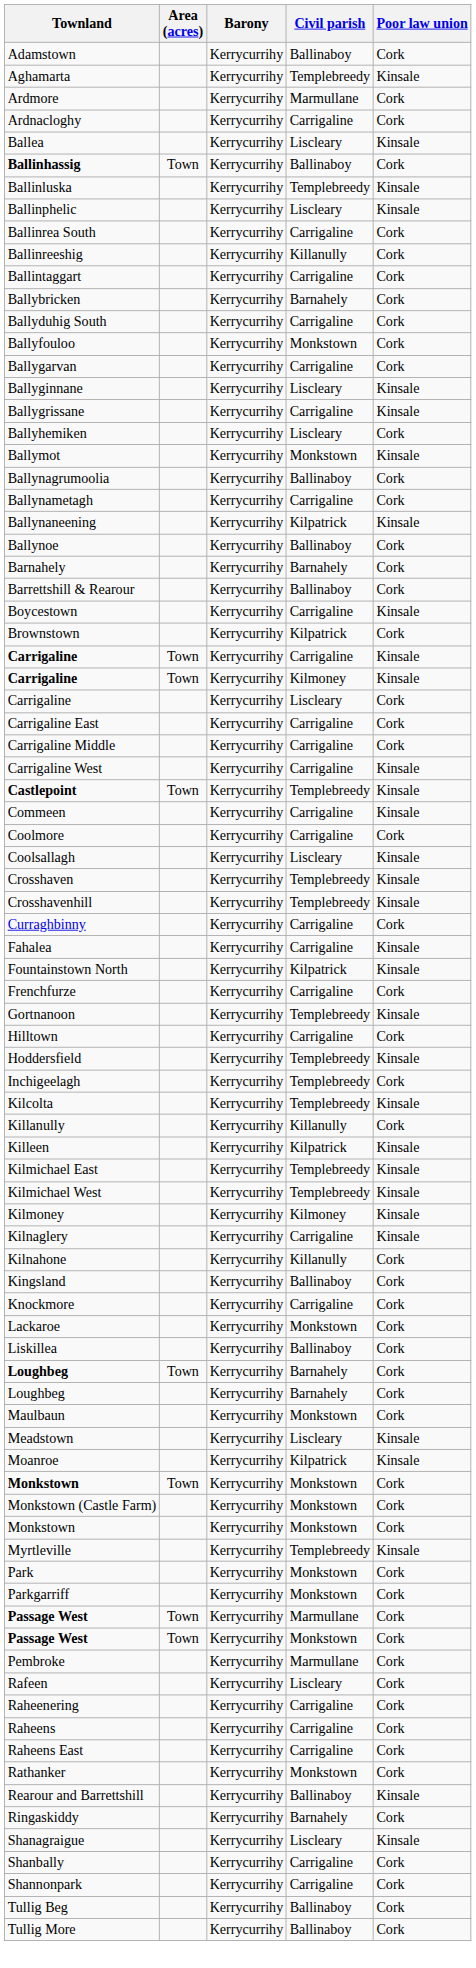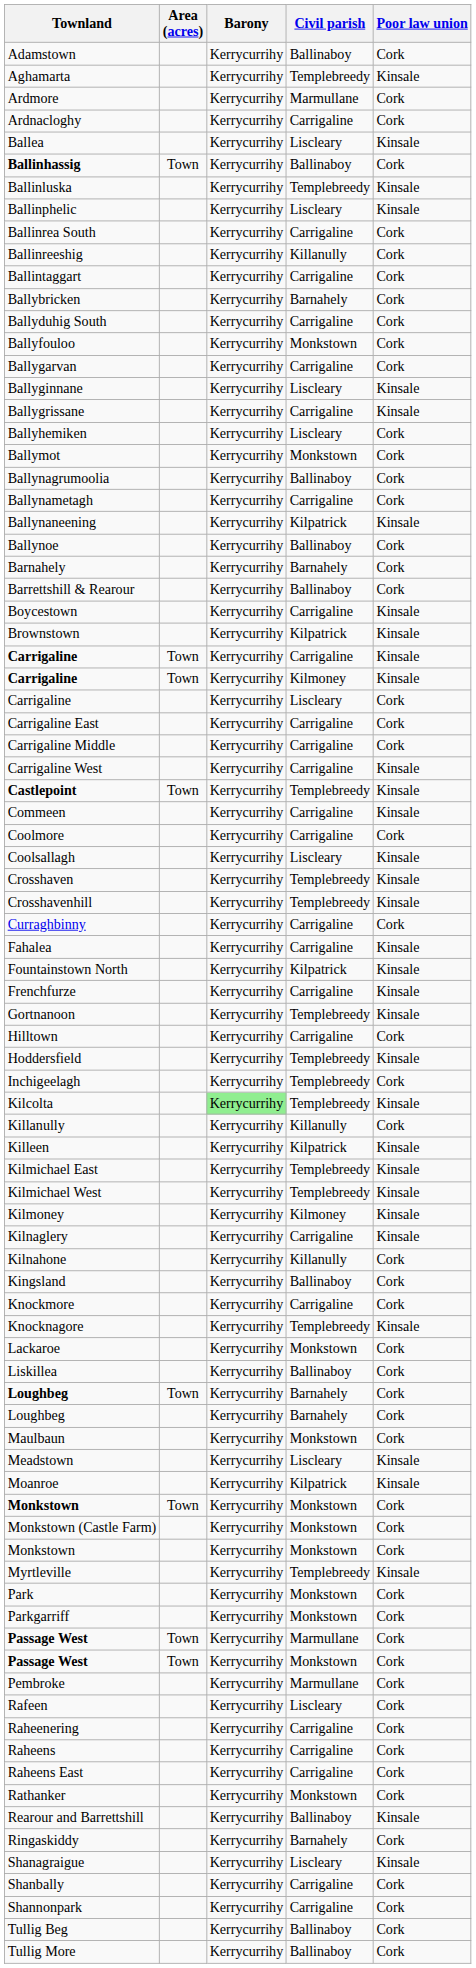 <table class="wikitable sortable" style="border:1px;">
 <tr>
 <th>Townland</th>
 <th>Area<br>(<a href='#'>acres</a>)</th>
 <th>Barony</th>
 <th><a href='#'>Civil parish</a></th>
 <th><a href='#'>Poor law union</a></th>
 </tr>
 <tr>
 <td>Adamstown</td>
 <td align="right"></td>
 <td>Kerrycurrihy</td>
 <td>Ballinaboy</td>
 <td>Cork</td>
 </tr>
 <tr>
 <td>Aghamarta</td>
 <td align="right"></td>
 <td>Kerrycurrihy</td>
 <td>Templebreedy</td>
 <td>Kinsale</td>
 </tr>
 <tr>
 <td>Ardmore</td>
 <td align="right"></td>
 <td>Kerrycurrihy</td>
 <td>Marmullane</td>
 <td>Cork</td>
 </tr>
 <tr>
 <td>Ardnacloghy</td>
 <td align="right"></td>
 <td>Kerrycurrihy</td>
 <td>Carrigaline</td>
 <td>Cork</td>
 </tr>
 <tr>
 <td>Ballea</td>
 <td align="right"></td>
 <td>Kerrycurrihy</td>
 <td>Liscleary</td>
 <td>Kinsale</td>
 </tr>
 <tr>
 <td><strong>Ballinhassig</strong></td>
 <td align="center"> Town</td>
 <td>Kerrycurrihy</td>
 <td>Ballinaboy</td>
 <td>Cork</td>
 </tr>
 <tr>
 <td>Ballinluska</td>
 <td align="right"></td>
 <td>Kerrycurrihy</td>
 <td>Templebreedy</td>
 <td>Kinsale</td>
 </tr>
 <tr>
 <td>Ballinphelic</td>
 <td align="right"></td>
 <td>Kerrycurrihy</td>
 <td>Liscleary</td>
 <td>Kinsale</td>
 </tr>
 <tr>
 <td>Ballinrea South</td>
 <td align="right"></td>
 <td>Kerrycurrihy</td>
 <td>Carrigaline</td>
 <td>Cork</td>
 </tr>
 <tr>
 <td>Ballinreeshig</td>
 <td align="right"></td>
 <td>Kerrycurrihy</td>
 <td>Killanully</td>
 <td>Cork</td>
 </tr>
 <tr>
 <td>Ballintaggart</td>
 <td align="right"></td>
 <td>Kerrycurrihy</td>
 <td>Carrigaline</td>
 <td>Cork</td>
 </tr>
 <tr>
 <td>Ballybricken</td>
 <td align="right"></td>
 <td>Kerrycurrihy</td>
 <td>Barnahely</td>
 <td>Cork</td>
 </tr>
 <tr>
 <td>Ballyduhig South</td>
 <td align="right"></td>
 <td>Kerrycurrihy</td>
 <td>Carrigaline</td>
 <td>Cork</td>
 </tr>
 <tr>
 <td>Ballyfouloo</td>
 <td align="right"></td>
 <td>Kerrycurrihy</td>
 <td>Monkstown</td>
 <td>Cork</td>
 </tr>
 <tr>
 <td>Ballygarvan</td>
 <td align="right"></td>
 <td>Kerrycurrihy</td>
 <td>Carrigaline</td>
 <td>Cork</td>
 </tr>
 <tr>
 <td>Ballyginnane</td>
 <td align="right"></td>
 <td>Kerrycurrihy</td>
 <td>Liscleary</td>
 <td>Kinsale</td>
 </tr>
 <tr>
 <td>Ballygrissane</td>
 <td align="right"></td>
 <td>Kerrycurrihy</td>
 <td>Carrigaline</td>
 <td>Kinsale</td>
 </tr>
 <tr>
 <td>Ballyhemiken</td>
 <td align="right"></td>
 <td>Kerrycurrihy</td>
 <td>Liscleary</td>
 <td>Cork</td>
 </tr>
 <tr>
 <td>Ballymot</td>
 <td align="right"></td>
 <td>Kerrycurrihy</td>
 <td>Monkstown</td>
-<td>Kinsale</td>
+<td>Cork</td>
 </tr>
 <tr>
 <td>Ballynagrumoolia</td>
 <td align="right"></td>
 <td>Kerrycurrihy</td>
 <td>Ballinaboy</td>
 <td>Cork</td>
 </tr>
 <tr>
 <td>Ballynametagh</td>
 <td align="right"></td>
 <td>Kerrycurrihy</td>
 <td>Carrigaline</td>
 <td>Cork</td>
 </tr>
 <tr>
 <td>Ballynaneening</td>
 <td align="right"></td>
 <td>Kerrycurrihy</td>
 <td>Kilpatrick</td>
 <td>Kinsale</td>
 </tr>
 <tr>
 <td>Ballynoe</td>
 <td align="right"></td>
 <td>Kerrycurrihy</td>
 <td>Ballinaboy</td>
 <td>Cork</td>
 </tr>
 <tr>
 <td>Barnahely</td>
 <td align="right"></td>
 <td>Kerrycurrihy</td>
 <td>Barnahely</td>
 <td>Cork</td>
 </tr>
 <tr>
 <td>Barrettshill & Rearour</td>
 <td align="right"></td>
 <td>Kerrycurrihy</td>
 <td>Ballinaboy</td>
 <td>Cork</td>
 </tr>
 <tr>
 <td>Boycestown</td>
 <td align="right"></td>
 <td>Kerrycurrihy</td>
 <td>Carrigaline</td>
 <td>Kinsale</td>
 </tr>
 <tr>
 <td>Brownstown</td>
 <td align="right"></td>
 <td>Kerrycurrihy</td>
 <td>Kilpatrick</td>
-<td>Cork</td>
+<td>Kinsale</td>
 </tr>
 <tr>
 <td><strong>Carrigaline</strong></td>
 <td align="center"> Town</td>
 <td>Kerrycurrihy</td>
 <td>Carrigaline</td>
 <td>Kinsale</td>
 </tr>
 <tr>
 <td><strong>Carrigaline</strong></td>
 <td align="center"> Town</td>
 <td>Kerrycurrihy</td>
 <td>Kilmoney</td>
 <td>Kinsale</td>
 </tr>
 <tr>
 <td>Carrigaline</td>
 <td align="right"></td>
 <td>Kerrycurrihy</td>
 <td>Liscleary</td>
 <td>Cork</td>
 </tr>
 <tr>
 <td>Carrigaline East</td>
 <td align="right"></td>
 <td>Kerrycurrihy</td>
 <td>Carrigaline</td>
 <td>Cork</td>
 </tr>
 <tr>
 <td>Carrigaline Middle</td>
 <td align="right"></td>
 <td>Kerrycurrihy</td>
 <td>Carrigaline</td>
 <td>Cork</td>
 </tr>
 <tr>
 <td>Carrigaline West</td>
 <td align="right"></td>
 <td>Kerrycurrihy</td>
 <td>Carrigaline</td>
 <td>Kinsale</td>
 </tr>
 <tr>
 <td><strong>Castlepoint</strong></td>
 <td align="center"> Town</td>
 <td>Kerrycurrihy</td>
 <td>Templebreedy</td>
 <td>Kinsale</td>
 </tr>
 <tr>
 <td>Commeen</td>
 <td align="right"></td>
 <td>Kerrycurrihy</td>
 <td>Carrigaline</td>
 <td>Kinsale</td>
 </tr>
 <tr>
 <td>Coolmore</td>
 <td align="right"></td>
 <td>Kerrycurrihy</td>
 <td>Carrigaline</td>
 <td>Cork</td>
 </tr>
 <tr>
 <td>Coolsallagh</td>
 <td align="right"></td>
 <td>Kerrycurrihy</td>
 <td>Liscleary</td>
 <td>Kinsale</td>
 </tr>
 <tr>
 <td>Crosshaven</td>
 <td align="right"></td>
 <td>Kerrycurrihy</td>
 <td>Templebreedy</td>
 <td>Kinsale</td>
 </tr>
 <tr>
 <td>Crosshavenhill</td>
 <td align="right"></td>
 <td>Kerrycurrihy</td>
 <td>Templebreedy</td>
 <td>Kinsale</td>
 </tr>
 <tr>
 <td><a href='#'>Curraghbinny</a></td>
 <td align="right"></td>
 <td>Kerrycurrihy</td>
 <td>Carrigaline</td>
 <td>Cork</td>
 </tr>
 <tr>
 <td>Fahalea</td>
 <td align="right"></td>
 <td>Kerrycurrihy</td>
 <td>Carrigaline</td>
 <td>Kinsale</td>
 </tr>
 <tr>
 <td>Fountainstown North</td>
 <td align="right"></td>
 <td>Kerrycurrihy</td>
 <td>Kilpatrick</td>
 <td>Kinsale</td>
 </tr>
 <tr>
 <td>Frenchfurze</td>
 <td align="right"></td>
 <td>Kerrycurrihy</td>
 <td>Carrigaline</td>
-<td>Cork</td>
+<td>Kinsale</td>
 </tr>
 <tr>
 <td>Gortnanoon</td>
 <td align="right"></td>
 <td>Kerrycurrihy</td>
 <td>Templebreedy</td>
 <td>Kinsale</td>
 </tr>
 <tr>
 <td>Hilltown</td>
 <td align="right"></td>
 <td>Kerrycurrihy</td>
 <td>Carrigaline</td>
 <td>Cork</td>
 </tr>
 <tr>
 <td>Hoddersfield</td>
 <td align="right"></td>
 <td>Kerrycurrihy</td>
 <td>Templebreedy</td>
 <td>Kinsale</td>
 </tr>
 <tr>
 <td>Inchigeelagh</td>
 <td align="right"></td>
 <td>Kerrycurrihy</td>
 <td>Templebreedy</td>
 <td>Cork</td>
 </tr>
 <tr>
 <td>Kilcolta</td>
 <td align="right"></td>
-<td>Kerrycurrihy</td>
+<td style="background: lightgreen;">Kerrycurrihy</td>
 <td>Templebreedy</td>
 <td>Kinsale</td>
 </tr>
 <tr>
 <td>Killanully</td>
 <td align="right"></td>
 <td>Kerrycurrihy</td>
 <td>Killanully</td>
 <td>Cork</td>
 </tr>
 <tr>
 <td>Killeen</td>
 <td align="right"></td>
 <td>Kerrycurrihy</td>
 <td>Kilpatrick</td>
 <td>Kinsale</td>
 </tr>
 <tr>
 <td>Kilmichael East</td>
 <td align="right"></td>
 <td>Kerrycurrihy</td>
 <td>Templebreedy</td>
 <td>Kinsale</td>
 </tr>
 <tr>
 <td>Kilmichael West</td>
 <td align="right"></td>
 <td>Kerrycurrihy</td>
 <td>Templebreedy</td>
 <td>Kinsale</td>
 </tr>
 <tr>
 <td>Kilmoney</td>
 <td align="right"></td>
 <td>Kerrycurrihy</td>
 <td>Kilmoney</td>
 <td>Kinsale</td>
 </tr>
 <tr>
 <td>Kilnaglery</td>
 <td align="right"></td>
 <td>Kerrycurrihy</td>
 <td>Carrigaline</td>
 <td>Kinsale</td>
 </tr>
 <tr>
 <td>Kilnahone</td>
 <td align="right"></td>
 <td>Kerrycurrihy</td>
 <td>Killanully</td>
 <td>Cork</td>
 </tr>
 <tr>
 <td>Kingsland</td>
 <td align="right"></td>
 <td>Kerrycurrihy</td>
 <td>Ballinaboy</td>
 <td>Cork</td>
 </tr>
 <tr>
 <td>Knockmore</td>
 <td align="right"></td>
 <td>Kerrycurrihy</td>
 <td>Carrigaline</td>
 <td>Cork</td>
+</tr>
+<tr>
+<td>Knocknagore</td>
+<td align="right"></td>
+<td>Kerrycurrihy</td>
+<td>Templebreedy</td>
+<td>Kinsale</td>
 </tr>
 <tr>
 <td>Lackaroe</td>
 <td align="right"></td>
 <td>Kerrycurrihy</td>
 <td>Monkstown</td>
 <td>Cork</td>
 </tr>
 <tr>
 <td>Liskillea</td>
 <td align="right"></td>
 <td>Kerrycurrihy</td>
 <td>Ballinaboy</td>
 <td>Cork</td>
 </tr>
 <tr>
 <td><strong>Loughbeg</strong></td>
 <td align="center"> Town</td>
 <td>Kerrycurrihy</td>
 <td>Barnahely</td>
 <td>Cork</td>
 </tr>
 <tr>
 <td>Loughbeg</td>
 <td align="right"></td>
 <td>Kerrycurrihy</td>
 <td>Barnahely</td>
 <td>Cork</td>
 </tr>
 <tr>
 <td>Maulbaun</td>
 <td align="right"></td>
 <td>Kerrycurrihy</td>
 <td>Monkstown</td>
 <td>Cork</td>
 </tr>
 <tr>
 <td>Meadstown</td>
 <td align="right"></td>
 <td>Kerrycurrihy</td>
 <td>Liscleary</td>
 <td>Kinsale</td>
 </tr>
 <tr>
 <td>Moanroe</td>
 <td align="right"></td>
 <td>Kerrycurrihy</td>
 <td>Kilpatrick</td>
 <td>Kinsale</td>
 </tr>
 <tr>
 <td><strong>Monkstown</strong></td>
 <td align="center"> Town</td>
 <td>Kerrycurrihy</td>
 <td>Monkstown</td>
 <td>Cork</td>
 </tr>
 <tr>
 <td>Monkstown (Castle Farm)</td>
 <td align="right"></td>
 <td>Kerrycurrihy</td>
 <td>Monkstown</td>
 <td>Cork</td>
 </tr>
 <tr>
 <td>Monkstown</td>
 <td align="right"></td>
 <td>Kerrycurrihy</td>
 <td>Monkstown</td>
 <td>Cork</td>
 </tr>
 <tr>
 <td>Myrtleville</td>
 <td align="right"></td>
 <td>Kerrycurrihy</td>
 <td>Templebreedy</td>
 <td>Kinsale</td>
 </tr>
 <tr>
 <td>Park</td>
 <td align="right"></td>
 <td>Kerrycurrihy</td>
 <td>Monkstown</td>
 <td>Cork</td>
 </tr>
 <tr>
 <td>Parkgarriff</td>
 <td align="right"></td>
 <td>Kerrycurrihy</td>
 <td>Monkstown</td>
 <td>Cork</td>
 </tr>
 <tr>
 <td><strong>Passage West</strong></td>
 <td align="center"> Town</td>
 <td>Kerrycurrihy</td>
 <td>Marmullane</td>
 <td>Cork</td>
 </tr>
 <tr>
 <td><strong>Passage West</strong></td>
 <td align="center"> Town</td>
 <td>Kerrycurrihy</td>
 <td>Monkstown</td>
 <td>Cork</td>
 </tr>
 <tr>
 <td>Pembroke</td>
 <td align="right"></td>
 <td>Kerrycurrihy</td>
 <td>Marmullane</td>
 <td>Cork</td>
 </tr>
 <tr>
 <td>Rafeen</td>
 <td align="right"></td>
 <td>Kerrycurrihy</td>
 <td>Liscleary</td>
 <td>Cork</td>
 </tr>
 <tr>
 <td>Raheenering</td>
 <td align="right"></td>
 <td>Kerrycurrihy</td>
 <td>Carrigaline</td>
 <td>Cork</td>
 </tr>
 <tr>
 <td>Raheens</td>
 <td align="right"></td>
 <td>Kerrycurrihy</td>
 <td>Carrigaline</td>
 <td>Cork</td>
 </tr>
 <tr>
 <td>Raheens East</td>
 <td align="right"></td>
 <td>Kerrycurrihy</td>
 <td>Carrigaline</td>
 <td>Cork</td>
 </tr>
 <tr>
 <td>Rathanker</td>
 <td align="right"></td>
 <td>Kerrycurrihy</td>
 <td>Monkstown</td>
 <td>Cork</td>
 </tr>
 <tr>
 <td>Rearour and Barrettshill</td>
 <td align="right"></td>
 <td>Kerrycurrihy</td>
 <td>Ballinaboy</td>
 <td>Kinsale</td>
 </tr>
 <tr>
 <td>Ringaskiddy</td>
 <td align="right"></td>
 <td>Kerrycurrihy</td>
 <td>Barnahely</td>
 <td>Cork</td>
 </tr>
 <tr>
 <td>Shanagraigue</td>
 <td align="right"></td>
 <td>Kerrycurrihy</td>
 <td>Liscleary</td>
 <td>Kinsale</td>
 </tr>
 <tr>
 <td>Shanbally</td>
 <td align="right"></td>
 <td>Kerrycurrihy</td>
 <td>Carrigaline</td>
 <td>Cork</td>
 </tr>
 <tr>
 <td>Shannonpark</td>
 <td align="right"></td>
 <td>Kerrycurrihy</td>
 <td>Carrigaline</td>
 <td>Cork</td>
 </tr>
 <tr>
 <td>Tullig Beg</td>
 <td align="right"></td>
 <td>Kerrycurrihy</td>
 <td>Ballinaboy</td>
 <td>Cork</td>
 </tr>
 <tr>
 <td>Tullig More</td>
 <td align="right"></td>
 <td>Kerrycurrihy</td>
 <td>Ballinaboy</td>
 <td>Cork</td>
 </tr>
 <tr>
 </tr>
 </table>
